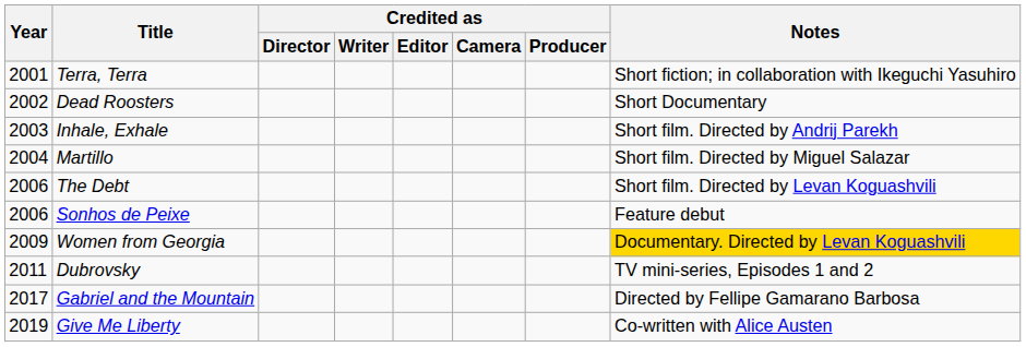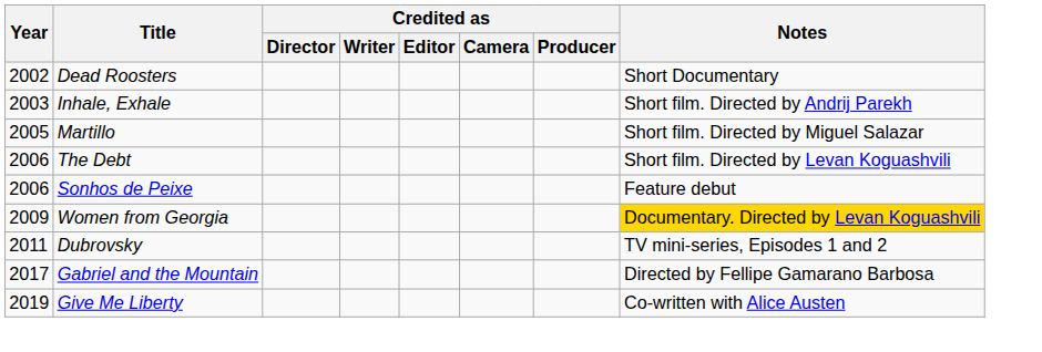 <table class="wikitable sortable">
 <tr>
 <th scope="col" rowspan="2">Year</th>
 <th rowspan="2" scope="col">Title</th>
 <th colspan="5" scope="col">Credited as</th>
 <th rowspan="2" scope="col" class="unsortable">Notes</th>
 </tr>
 <tr>
 <th>Director</th>
 <th>Writer</th>
 <th>Editor</th>
 <th>Camera</th>
 <th>Producer</th>
-</tr>
-<tr>
-<td>2001</td>
-<td><em>Terra, Terra</em></td>
-<td></td>
-<td></td>
-<td></td>
-<td></td>
-<td></td>
-<td>Short fiction; in collaboration with Ikeguchi Yasuhiro</td>
 </tr>
 <tr>
 <td>2002</td>
 <td><em>Dead Roosters</em></td>
 <td></td>
 <td></td>
 <td></td>
 <td></td>
 <td></td>
 <td>Short Documentary</td>
 </tr>
 <tr>
 <td>2003</td>
 <td><em>Inhale, Exhale</em></td>
 <td></td>
 <td></td>
 <td></td>
 <td></td>
 <td></td>
 <td>Short film. Directed by <a href='#'>Andrij Parekh</a></td>
 </tr>
 <tr>
-<td>2004</td>
+<td>2005</td>
 <td><em>Martillo</em></td>
 <td></td>
 <td></td>
 <td></td>
 <td></td>
 <td></td>
 <td>Short film. Directed by Miguel Salazar</td>
 </tr>
 <tr>
 <td>2006</td>
 <td><em>The Debt</em></td>
 <td></td>
 <td></td>
 <td></td>
 <td></td>
 <td></td>
 <td>Short film. Directed by <a href='#'>Levan Koguashvili</a></td>
 </tr>
 <tr>
 <td>2006</td>
 <td><em><a href='#'>Sonhos de Peixe</a></em></td>
 <td></td>
 <td></td>
 <td></td>
 <td></td>
 <td></td>
 <td>Feature debut</td>
 </tr>
 <tr>
 <td>2009</td>
 <td><em>Women from Georgia </em></td>
 <td></td>
 <td></td>
 <td></td>
 <td></td>
 <td></td>
 <td style="background: gold;">Documentary. Directed by <a href='#'>Levan Koguashvili</a></td>
 </tr>
 <tr>
 <td>2011</td>
 <td><em>Dubrovsky</em></td>
 <td></td>
 <td></td>
 <td></td>
 <td></td>
 <td></td>
 <td>TV mini-series, Episodes 1 and 2</td>
 </tr>
 <tr>
 <td>2017</td>
 <td><em><a href='#'>Gabriel and the Mountain</a></em></td>
 <td></td>
 <td></td>
 <td></td>
 <td></td>
 <td></td>
 <td>Directed by Fellipe Gamarano Barbosa</td>
 </tr>
 <tr>
 <td>2019</td>
 <td><em><a href='#'>Give Me Liberty</a></em></td>
 <td></td>
 <td></td>
 <td></td>
 <td></td>
 <td></td>
 <td>Co-written with <a href='#'>Alice Austen</a></td>
 </tr>
 </table>
